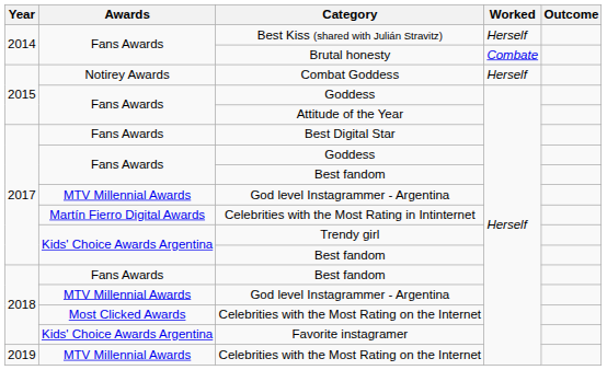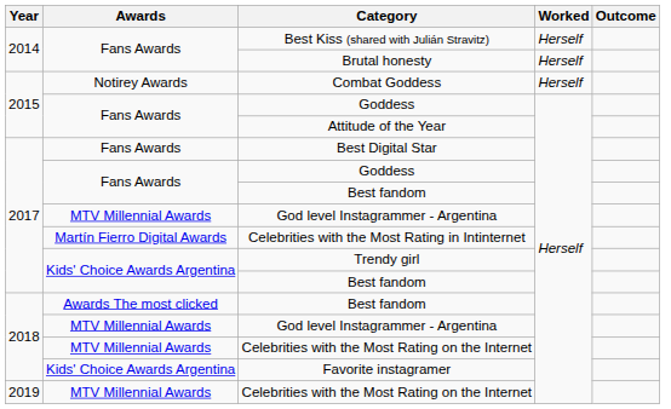 <table class="wikitable">
 <tr>
 <th align="center">Year</th>
 <th align="center">Awards</th>
 <th align="center">Category</th>
 <th align="center">Worked</th>
 <th align="center">Outcome</th>
 </tr>
 <tr>
 <td rowspan="2" scope="row" align="center">2014</td>
 <td rowspan="2" scope="row" align="center">Fans Awards</td>
 <td scope="row" align="center">Best Kiss <small>(shared with Julián Stravitz)</small></td>
 <td><em>Herself</em></td>
 <td></td>
 </tr>
 <tr>
 <td scope="row" align="center">Brutal honesty</td>
-<td scope="row" align="center"><em><a href='#'>Combate</a></em></td>
+<td><em>Herself</em></td>
 <td></td>
 </tr>
 <tr>
 <td rowspan="3" scope="row" align="center">2015</td>
 <td scope="row" align="center">Notirey Awards</td>
 <td scope="row" align="center">Combat Goddess</td>
 <td><em>Herself</em></td>
 <td></td>
 </tr>
 <tr>
 <td rowspan="2" scope="row" align="center">Fans Awards</td>
 <td scope="row" align="center">Goddess</td>
 <td rowspan="55"><em>Herself</em></td>
 <td></td>
 </tr>
 <tr>
 <td scope="row" align="center">Attitude of the Year</td>
 <td></td>
 </tr>
 <tr>
 <td rowspan="7" scope="row" align="center">2017</td>
 <td rowspan="" scope="row" align="center">Fans Awards</td>
 <td scope="row" align="center">Best Digital Star</td>
 <td></td>
 </tr>
 <tr>
 <td rowspan="2" scope="row" align="center">Fans Awards</td>
 <td scope="row" align="center">Goddess</td>
 <td></td>
 </tr>
 <tr>
 <td scope="row" align="center">Best fandom</td>
 <td></td>
 </tr>
 <tr>
 <td scope="row" align="center"><a href='#'>MTV Millennial Awards</a></td>
 <td scope="row" align="center">God level Instagrammer - Argentina</td>
 <td></td>
 </tr>
 <tr>
 <td scope="row" align="center"><a href='#'>Martín Fierro Digital Awards</a></td>
 <td scope="row" align="center">Celebrities with the Most Rating in Intinternet</td>
 <td></td>
 </tr>
 <tr>
 <td rowspan="2" scope="row" align="center"><a href='#'>Kids' Choice Awards Argentina</a></td>
 <td scope="row" align="center">Trendy girl</td>
 <td></td>
 </tr>
 <tr>
 <td scope="row" align="center">Best fandom</td>
 <td></td>
 </tr>
 <tr>
 <td rowspan="4" scope="row" align="center">2018</td>
-<td rowspan="" scope="row" align="center">Fans Awards</td>
+<td scope="row" align="center"><a href='#'>Awards The most clicked</a></td>
 <td scope="row" align="center">Best fandom</td>
 <td></td>
 </tr>
 <tr>
 <td scope="row" align="center"><a href='#'>MTV Millennial Awards</a></td>
 <td scope="row" align="center">God level Instagrammer - Argentina</td>
 <td></td>
 </tr>
 <tr>
-<td scope="row" align="center"><a href='#'>Most Clicked Awards</a></td>
+<td scope="row" align="center"><a href='#'>MTV Millennial Awards</a></td>
 <td scope="row" align="center">Celebrities with the Most Rating on the Internet</td>
 <td></td>
 </tr>
 <tr>
 <td scope="row" align="center"><a href='#'>Kids' Choice Awards Argentina</a></td>
 <td scope="row" align="center">Favorite instagramer</td>
 <td></td>
 </tr>
 <tr>
 <td rowspan="" scope="row" align="center">2019</td>
 <td scope="row" align="center"><a href='#'>MTV Millennial Awards</a></td>
 <td scope="row" align="center">Celebrities with the Most Rating on the Internet</td>
 <td></td>
 </tr>
 </table>
